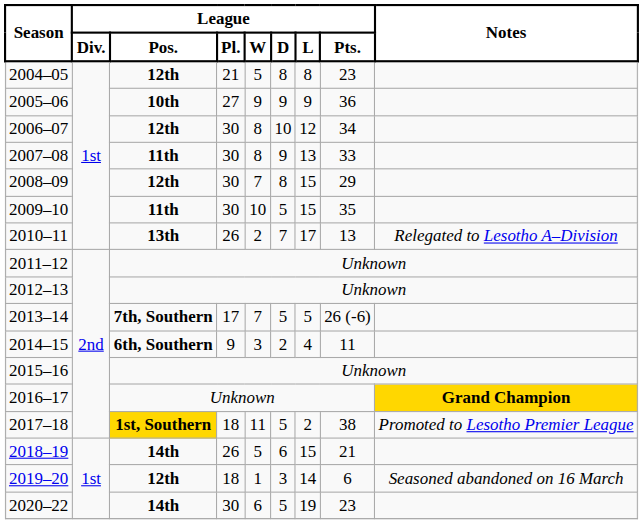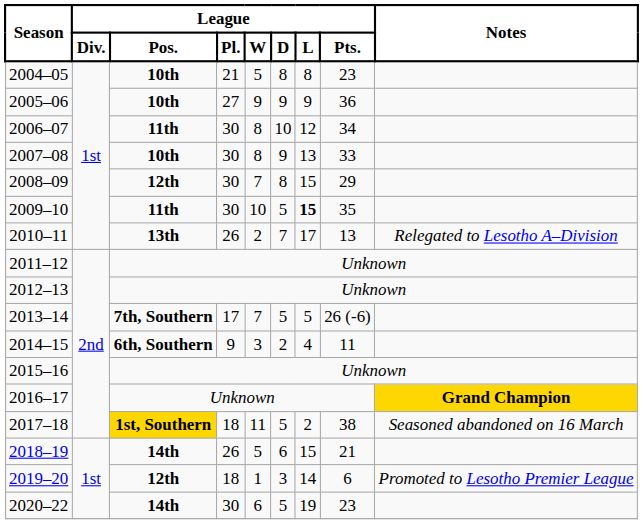 <table class="wikitable" style="text-align:center;">
 <tr style="background:#efefef;">
 <th rowspan="2" ! style="background:#FFFFFF; color:#000000; border:2px solid #000000;" scope="col">Season</th>
 <th colspan="7" ! style="background:#FFFFFF; color:#000000; border:2px solid #000000;" scope="col">League</th>
 <th rowspan="2" ! style="background:#FFFFFF; color:#000000; border:2px solid #000000;" scope="col">Notes</th>
 </tr>
 <tr>
 <th style="background:#FFFFFF; color:#000000; border:2px solid #000000;" scope="col">Div.</th>
 <th style="background:#FFFFFF; color:#000000; border:2px solid #000000;" scope="col">Pos.</th>
 <th style="background:#FFFFFF; color:#000000; border:2px solid #000000;" scope="col">Pl.</th>
 <th style="background:#FFFFFF; color:#000000; border:2px solid #000000;" scope="col">W</th>
 <th style="background:#FFFFFF; color:#000000; border:2px solid #000000;" scope="col">D</th>
 <th style="background:#FFFFFF; color:#000000; border:2px solid #000000;" scope="col">L</th>
 <th style="background:#FFFFFF; color:#000000; border:2px solid #000000;" scope="col">Pts.</th>
 </tr>
 <tr>
 <td>2004–05</td>
 <td rowspan=7><a href='#'>1st</a></td>
-<td><strong>12th</strong></td>
+<td><strong>10th</strong></td>
 <td>21</td>
 <td>5</td>
 <td>8</td>
 <td>8</td>
 <td>23</td>
 <td></td>
 </tr>
 <tr>
 <td>2005–06</td>
 <td><strong>10th</strong></td>
 <td>27</td>
 <td>9</td>
 <td>9</td>
 <td>9</td>
 <td>36</td>
 <td></td>
 </tr>
 <tr>
 <td>2006–07</td>
-<td><strong>12th</strong></td>
+<td><strong>11th</strong></td>
 <td>30</td>
 <td>8</td>
 <td>10</td>
 <td>12</td>
 <td>34</td>
 <td></td>
 </tr>
 <tr>
 <td>2007–08</td>
-<td><strong>11th</strong></td>
+<td><strong>10th</strong></td>
 <td>30</td>
 <td>8</td>
 <td>9</td>
 <td>13</td>
 <td>33</td>
 <td></td>
 </tr>
 <tr>
 <td>2008–09</td>
 <td><strong>12th</strong></td>
 <td>30</td>
 <td>7</td>
 <td>8</td>
 <td>15</td>
 <td>29</td>
 <td></td>
 </tr>
 <tr>
 <td>2009–10</td>
 <td><strong>11th</strong></td>
 <td>30</td>
 <td>10</td>
 <td>5</td>
-<td>15</td>
+<td><strong>15</strong></td>
 <td>35</td>
 <td></td>
 </tr>
 <tr>
 <td>2010–11</td>
 <td><strong>13th</strong></td>
 <td>26</td>
 <td>2</td>
 <td>7</td>
 <td>17</td>
 <td>13</td>
 <td><em>Relegated to <a href='#'>Lesotho A–Division</a></em></td>
 </tr>
 <tr>
 <td>2011–12</td>
 <td rowspan=7><a href='#'>2nd</a></td>
 <td colspan=7><em>Unknown</em></td>
 </tr>
 <tr>
 <td>2012–13</td>
 <td colspan=7><em>Unknown</em></td>
 </tr>
 <tr>
 <td>2013–14</td>
 <td><strong>7th, Southern</strong></td>
 <td>17</td>
 <td>7</td>
 <td>5</td>
 <td>5</td>
 <td>26 (-6)</td>
 <td></td>
 </tr>
 <tr>
 <td>2014–15</td>
 <td><strong>6th, Southern</strong></td>
 <td>9</td>
 <td>3</td>
 <td>2</td>
 <td>4</td>
 <td>11</td>
 <td></td>
 </tr>
 <tr>
 <td>2015–16</td>
 <td colspan=7><em>Unknown</em></td>
 </tr>
 <tr>
 <td>2016–17</td>
 <td colspan=6><em>Unknown</em></td>
 <td bgcolor="#FFD700"><strong>Grand Champion</strong></td>
 </tr>
 <tr>
 <td>2017–18</td>
 <td bgcolor="#FFD700"><strong>1st, Southern</strong></td>
 <td>18</td>
 <td>11</td>
 <td>5</td>
 <td>2</td>
 <td>38</td>
-<td><em>Promoted to <a href='#'>Lesotho Premier League</a></em></td>
+<td><em>Seasoned abandoned on 16 March</em></td>
 </tr>
 <tr>
 <td><a href='#'>2018–19</a></td>
 <td rowspan=3><a href='#'>1st</a></td>
 <td><strong>14th</strong></td>
 <td>26</td>
 <td>5</td>
 <td>6</td>
 <td>15</td>
 <td>21</td>
 <td></td>
 </tr>
 <tr>
 <td><a href='#'>2019–20</a></td>
 <td><strong>12th</strong></td>
 <td>18</td>
 <td>1</td>
 <td>3</td>
 <td>14</td>
 <td>6</td>
-<td><em>Seasoned abandoned on 16 March</em></td>
+<td><em>Promoted to <a href='#'>Lesotho Premier League</a></em></td>
 </tr>
 <tr>
 <td>2020–22</td>
 <td><strong>14th</strong></td>
 <td>30</td>
 <td>6</td>
 <td>5</td>
 <td>19</td>
 <td>23</td>
 <td></td>
 </tr>
 <tr>
 </tr>
 </table>
